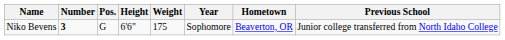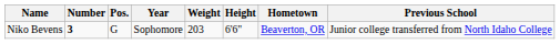 <table class="wikitable sortable" border="1">
 <tr>
 <th>Name</th>
 <th>Number</th>
 <th>Pos.</th>
+<th>Year</th>
+<th>Weight</th>
 <th>Height</th>
-<th>Weight</th>
-<th>Year</th>
 <th>Hometown</th>
 <th class="unsortable">Previous School</th>
 </tr>
 <tr>
 <td>Niko Bevens</td>
 <td><strong>3</strong></td>
 <td>G</td>
+<td>Sophomore</td>
+<td>203</td>
 <td>6'6"</td>
-<td>175</td>
-<td>Sophomore</td>
 <td><a href='#'>Beaverton, OR</a></td>
 <td>Junior college transferred from <a href='#'>North Idaho College</a></td>
 </tr>
 </table>
